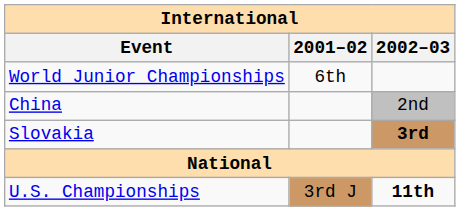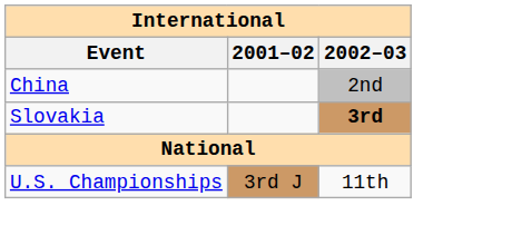 <table class="wikitable" style="text-align:center">
 <tr>
 <th style="background-color: #ffdead; " colspan=3 align=center>International</th>
 </tr>
 <tr>
 <th>Event</th>
 <th>2001–02</th>
 <th>2002–03</th>
-</tr>
-<tr>
-<td align=left><a href='#'>World Junior Championships</a></td>
-<td>6th</td>
-<td></td>
 </tr>
 <tr>
 <td align=left> <a href='#'>China</a></td>
 <td></td>
 <td bgcolor=silver>2nd</td>
 </tr>
 <tr>
 <td align=left> <a href='#'>Slovakia</a></td>
 <td></td>
 <td bgcolor=cc9966><strong>3rd</strong></td>
 </tr>
 <tr>
 <th style="background-color: #ffdead; " colspan=3 align=center>National</th>
 </tr>
 <tr>
 <td align=left><a href='#'>U.S. Championships</a></td>
 <td bgcolor="cc9966">3rd J</td>
-<td><strong>11th</strong></td>
+<td>11th</td>
 </tr>
 </table>
